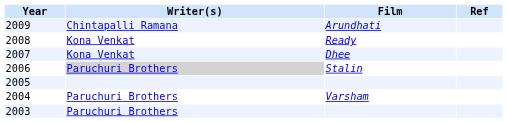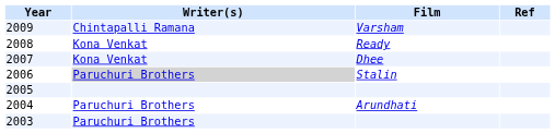 <table cellspacing="1" cellpadding="1" border="0" width="50%">
 <tr bgcolor="#d1e4fd">
 <th>Year</th>
 <th>Writer(s)</th>
 <th>Film</th>
 <th>Ref</th>
 </tr>
 <tr bgcolor=#edf3fe>
 <td>2009</td>
 <td><a href='#'>Chintapalli Ramana</a></td>
-<td><em><a href='#'>Arundhati</a></em></td>
+<td><em><a href='#'>Varsham</a></em></td>
 <td></td>
 </tr>
 <tr>
 <td>2008</td>
 <td><a href='#'>Kona Venkat</a></td>
 <td><em><a href='#'>Ready</a></em></td>
 <td></td>
 </tr>
 <tr bgcolor=#edf3fe>
 <td>2007</td>
 <td><a href='#'>Kona Venkat</a></td>
 <td><em><a href='#'>Dhee</a></em></td>
 <td></td>
 </tr>
 <tr>
 <td>2006</td>
 <td style="background: lightgrey;"><a href='#'>Paruchuri Brothers</a></td>
 <td><em><a href='#'>Stalin</a></em></td>
 <td></td>
 </tr>
 <tr bgcolor=#edf3fe>
 <td>2005</td>
 <td></td>
 <td></td>
 <td></td>
 </tr>
 <tr>
 <td>2004</td>
 <td><a href='#'>Paruchuri Brothers</a></td>
-<td><em><a href='#'>Varsham</a></em></td>
+<td><em><a href='#'>Arundhati</a></em></td>
 <td></td>
 </tr>
 <tr bgcolor=#edf3fe>
 <td>2003</td>
 <td><a href='#'>Paruchuri Brothers</a></td>
 <td></td>
 <td></td>
 </tr>
 <tr>
 </tr>
 </table>
